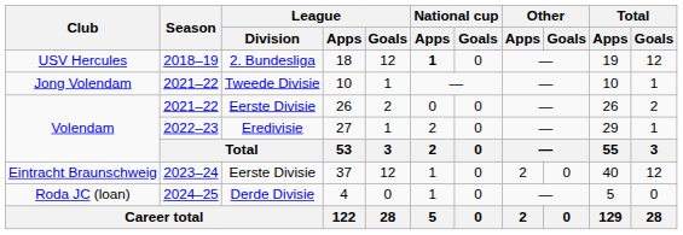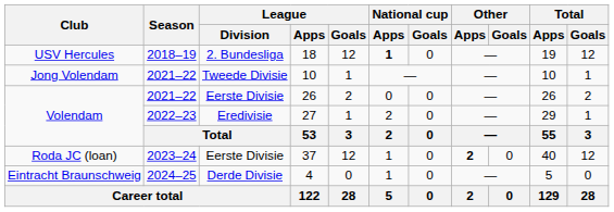 <table class="wikitable" style="text-align:center">
 <tr>
 <th rowspan="2">Club</th>
 <th rowspan="2">Season</th>
 <th colspan="3">League</th>
 <th colspan="2">National cup</th>
 <th colspan="2">Other</th>
 <th colspan="2">Total</th>
 </tr>
 <tr>
 <th>Division</th>
 <th>Apps</th>
 <th>Goals</th>
 <th>Apps</th>
 <th>Goals</th>
 <th>Apps</th>
 <th>Goals</th>
 <th>Apps</th>
 <th>Goals</th>
 </tr>
 <tr>
 <td><a href='#'>USV Hercules</a></td>
 <td><a href='#'>2018–19</a></td>
 <td><a href='#'>2. Bundesliga</a></td>
 <td>18</td>
 <td>12</td>
 <td><strong>1</strong></td>
 <td>0</td>
 <td colspan="2">—</td>
 <td>19</td>
 <td>12</td>
 </tr>
 <tr>
 <td><a href='#'>Jong Volendam</a></td>
 <td><a href='#'>2021–22</a></td>
 <td><a href='#'>Tweede Divisie</a></td>
 <td>10</td>
 <td>1</td>
 <td colspan="2">—</td>
 <td colspan="2">—</td>
 <td>10</td>
 <td>1</td>
 </tr>
 <tr>
 <td rowspan="3"><a href='#'>Volendam</a></td>
 <td><a href='#'>2021–22</a></td>
 <td><a href='#'>Eerste Divisie</a></td>
 <td>26</td>
 <td>2</td>
 <td>0</td>
 <td>0</td>
 <td colspan="2">—</td>
 <td>26</td>
 <td>2</td>
 </tr>
 <tr>
 <td><a href='#'>2022–23</a></td>
 <td><a href='#'>Eredivisie</a></td>
 <td>27</td>
 <td>1</td>
 <td>2</td>
 <td>0</td>
 <td colspan="2">—</td>
 <td>29</td>
 <td>1</td>
 </tr>
 <tr>
 <th colspan="2">Total</th>
 <th>53</th>
 <th>3</th>
 <th>2</th>
 <th>0</th>
 <th colspan="2">—</th>
 <th>55</th>
 <th>3</th>
 </tr>
 <tr>
-<td><a href='#'>Eintracht Braunschweig</a></td>
+<td><a href='#'>Roda JC</a> (loan)</td>
 <td><a href='#'>2023–24</a></td>
 <td>Eerste Divisie</td>
 <td>37</td>
 <td>12</td>
 <td>1</td>
 <td>0</td>
-<td>2</td>
+<td><strong>2</strong></td>
 <td>0</td>
 <td>40</td>
 <td>12</td>
 </tr>
 <tr>
-<td><a href='#'>Roda JC</a> (loan)</td>
+<td><a href='#'>Eintracht Braunschweig</a></td>
 <td><a href='#'>2024–25</a></td>
 <td><a href='#'>Derde Divisie</a></td>
 <td>4</td>
 <td>0</td>
 <td>1</td>
 <td>0</td>
 <td colspan="2">—</td>
 <td>5</td>
 <td>0</td>
 </tr>
 <tr>
 <th colspan="3">Career total</th>
 <th>122</th>
 <th>28</th>
 <th>5</th>
 <th>0</th>
 <th>2</th>
 <th>0</th>
 <th>129</th>
 <th>28</th>
 </tr>
 </table>
